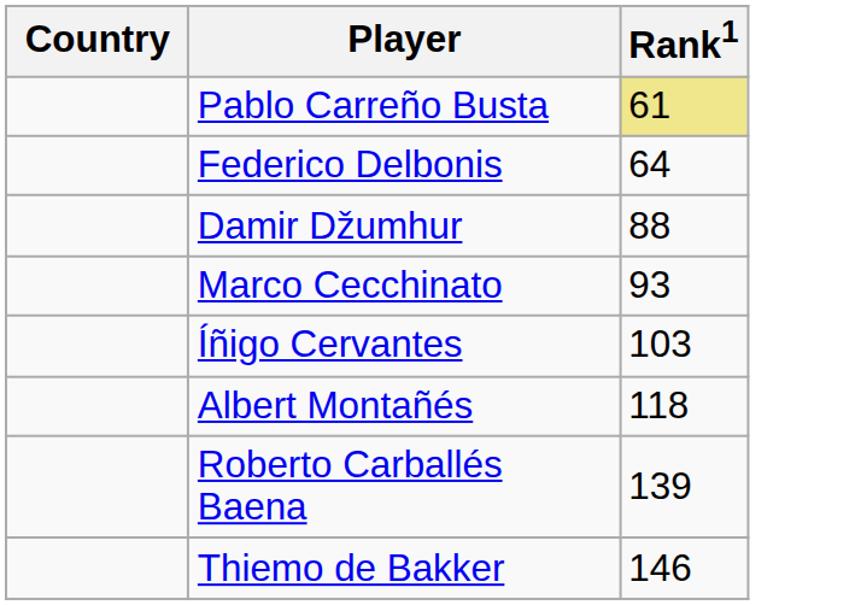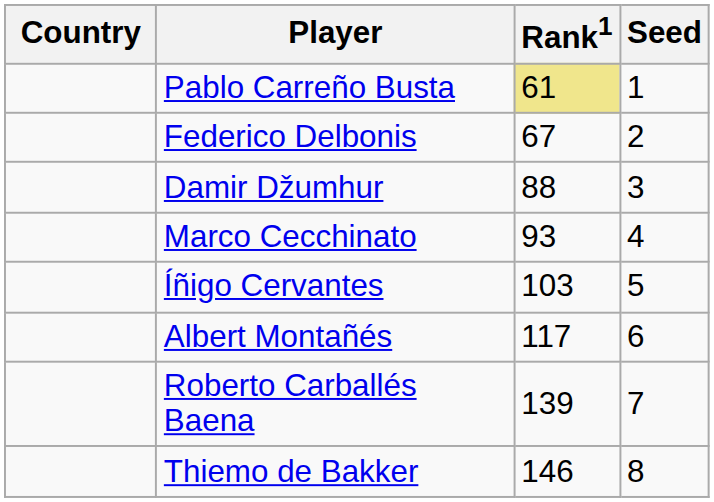 <table class="sortable wikitable">
 <tr>
 <th width="70">Country</th>
 <th width="175">Player</th>
 <th>Rank<sup>1</sup></th>
+<th>Seed</th>
 </tr>
 <tr>
 <td></td>
 <td><a href='#'>Pablo Carreño Busta</a></td>
 <td style="background: khaki;">61</td>
+<td>1</td>
 </tr>
 <tr>
 <td></td>
 <td><a href='#'>Federico Delbonis</a></td>
-<td>64</td>
+<td>67</td>
+<td>2</td>
 </tr>
 <tr>
 <td></td>
 <td><a href='#'>Damir Džumhur</a></td>
 <td>88</td>
+<td>3</td>
 </tr>
 <tr>
 <td></td>
 <td><a href='#'>Marco Cecchinato</a></td>
 <td>93</td>
+<td>4</td>
 </tr>
 <tr>
 <td></td>
 <td><a href='#'>Íñigo Cervantes</a></td>
 <td>103</td>
+<td>5</td>
 </tr>
 <tr>
 <td></td>
 <td><a href='#'>Albert Montañés</a></td>
-<td>118</td>
+<td>117</td>
+<td>6</td>
 </tr>
 <tr>
 <td></td>
 <td><a href='#'>Roberto Carballés Baena</a></td>
 <td>139</td>
+<td>7</td>
 </tr>
 <tr>
 <td></td>
 <td><a href='#'>Thiemo de Bakker</a></td>
 <td>146</td>
+<td>8</td>
 </tr>
 </table>
